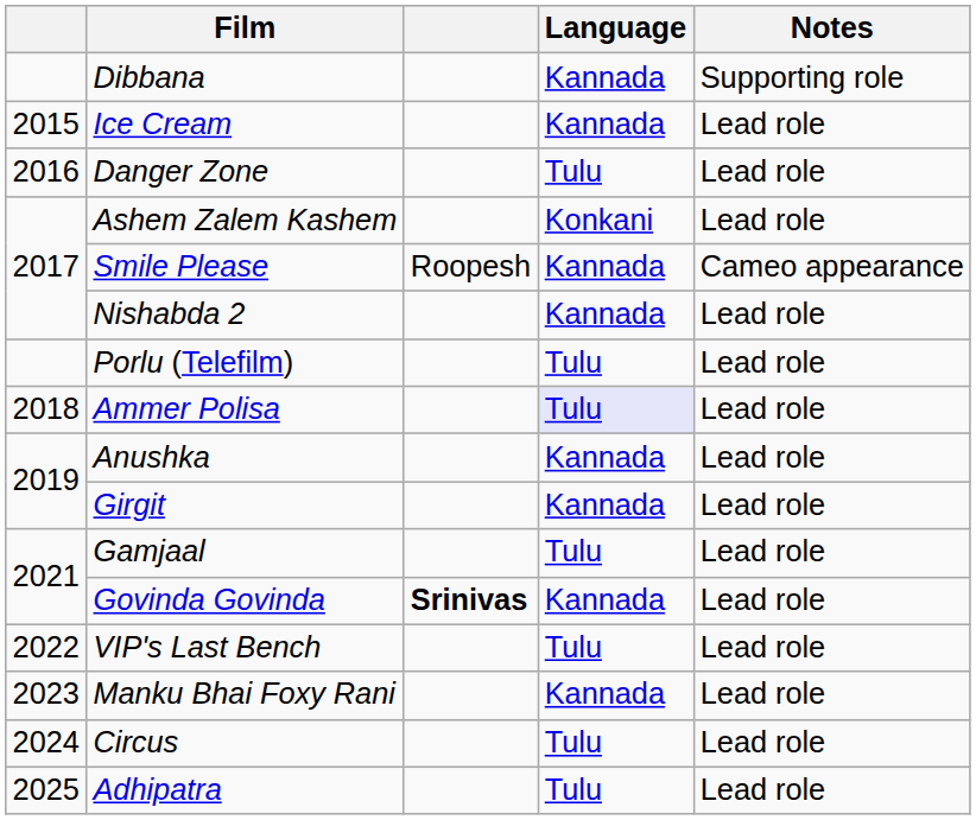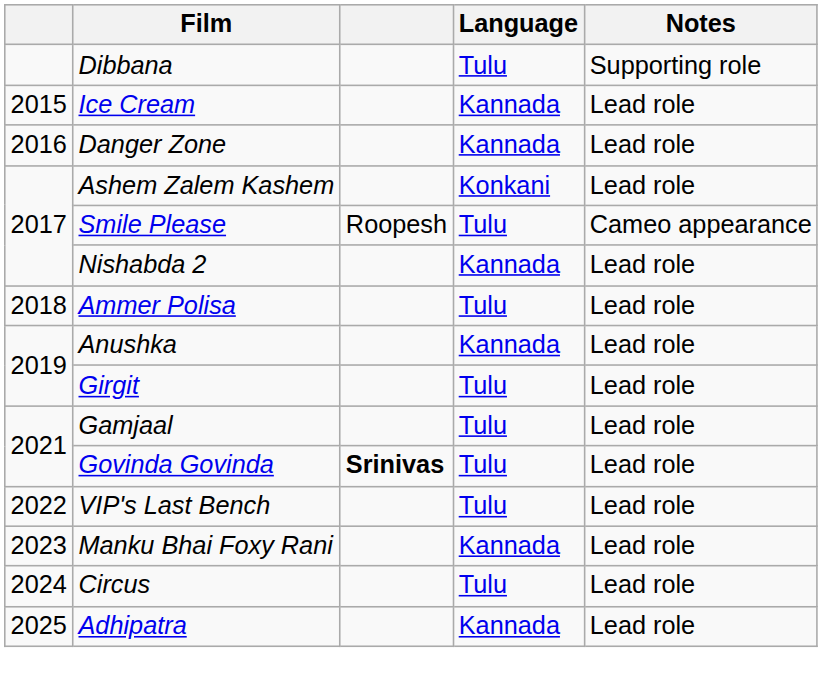 <table class="wikitable sortable">
 <tr>
 <th></th>
 <th>Film</th>
 <th></th>
 <th>Language</th>
 <th>Notes</th>
 </tr>
 <tr>
 <td></td>
 <td><em>Dibbana</em></td>
 <td></td>
-<td><a href='#'>Kannada</a></td>
+<td><a href='#'>Tulu</a></td>
 <td>Supporting role</td>
 </tr>
 <tr>
 <td>2015</td>
 <td><em><a href='#'>Ice Cream</a></em></td>
 <td></td>
 <td><a href='#'>Kannada</a></td>
 <td>Lead role</td>
 </tr>
 <tr>
 <td>2016</td>
 <td><em>Danger Zone</em></td>
 <td></td>
-<td><a href='#'>Tulu</a></td>
+<td><a href='#'>Kannada</a></td>
 <td>Lead role</td>
 </tr>
 <tr>
 <td rowspan="3">2017</td>
 <td><em>Ashem Zalem Kashem </em></td>
 <td></td>
 <td><a href='#'>Konkani</a></td>
 <td>Lead role</td>
 </tr>
 <tr>
 <td><em><a href='#'>Smile Please</a></em></td>
 <td>Roopesh</td>
-<td><a href='#'>Kannada</a></td>
+<td><a href='#'>Tulu</a></td>
 <td>Cameo appearance</td>
 </tr>
 <tr>
 <td><em>Nishabda 2 </em></td>
 <td></td>
 <td><a href='#'>Kannada</a></td>
 <td>Lead role</td>
 </tr>
 <tr>
-<td></td>
-<td><em>Porlu</em> (<a href='#'>Telefilm</a>)</td>
-<td></td>
-<td><a href='#'>Tulu</a></td>
-<td>Lead role</td>
-</tr>
-<tr>
 <td>2018</td>
 <td><em><a href='#'>Ammer Polisa</a></em></td>
 <td></td>
-<td style="background: lavender;"><a href='#'>Tulu</a></td>
+<td><a href='#'>Tulu</a></td>
 <td>Lead role</td>
 </tr>
 <tr>
 <td rowspan="2">2019</td>
 <td><em>Anushka</em></td>
 <td></td>
 <td><a href='#'>Kannada</a></td>
 <td>Lead role</td>
 </tr>
 <tr>
 <td><em><a href='#'>Girgit</a></em></td>
 <td></td>
-<td><a href='#'>Kannada</a></td>
+<td><a href='#'>Tulu</a></td>
 <td>Lead role</td>
 </tr>
 <tr>
 <td rowspan="2">2021</td>
 <td><em>Gamjaal</em></td>
 <td></td>
 <td><a href='#'>Tulu</a></td>
 <td>Lead role</td>
 </tr>
 <tr>
 <td><a href='#'><em>Govinda Govinda</em></a></td>
 <td><strong>Srinivas</strong></td>
-<td><a href='#'>Kannada</a></td>
+<td><a href='#'>Tulu</a></td>
 <td>Lead role</td>
 </tr>
 <tr>
 <td>2022</td>
 <td><em>VIP's Last Bench</em></td>
 <td></td>
 <td><a href='#'>Tulu</a></td>
 <td>Lead role</td>
 </tr>
 <tr>
 <td>2023</td>
 <td><em>Manku Bhai Foxy Rani</em></td>
 <td></td>
 <td><a href='#'>Kannada</a></td>
 <td>Lead role</td>
 </tr>
 <tr>
 <td>2024</td>
 <td><em>Circus</em></td>
 <td></td>
 <td><a href='#'>Tulu</a></td>
 <td>Lead role</td>
 </tr>
 <tr>
 <td>2025</td>
 <td><em><a href='#'>Adhipatra</a></em></td>
 <td></td>
-<td><a href='#'>Tulu</a></td>
+<td><a href='#'>Kannada</a></td>
 <td>Lead role</td>
 </tr>
 </table>
